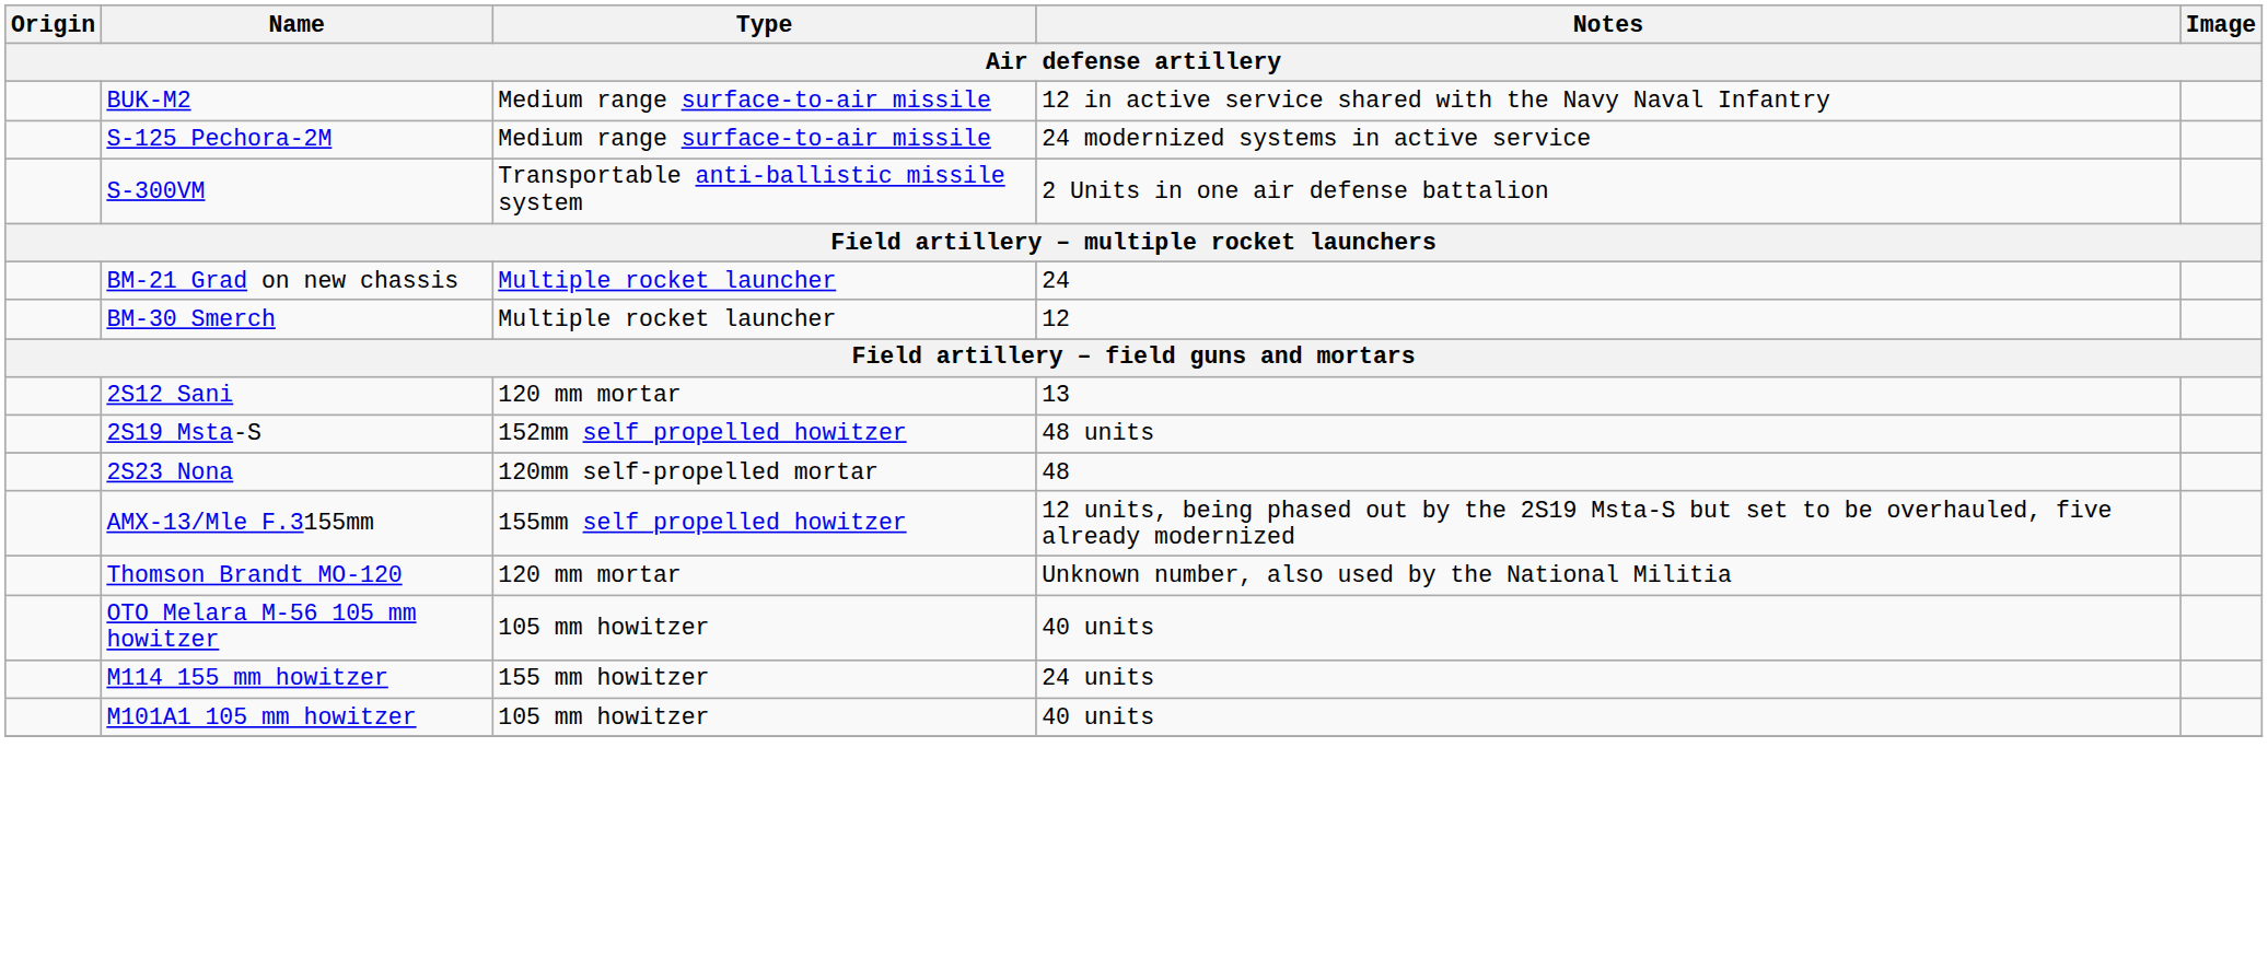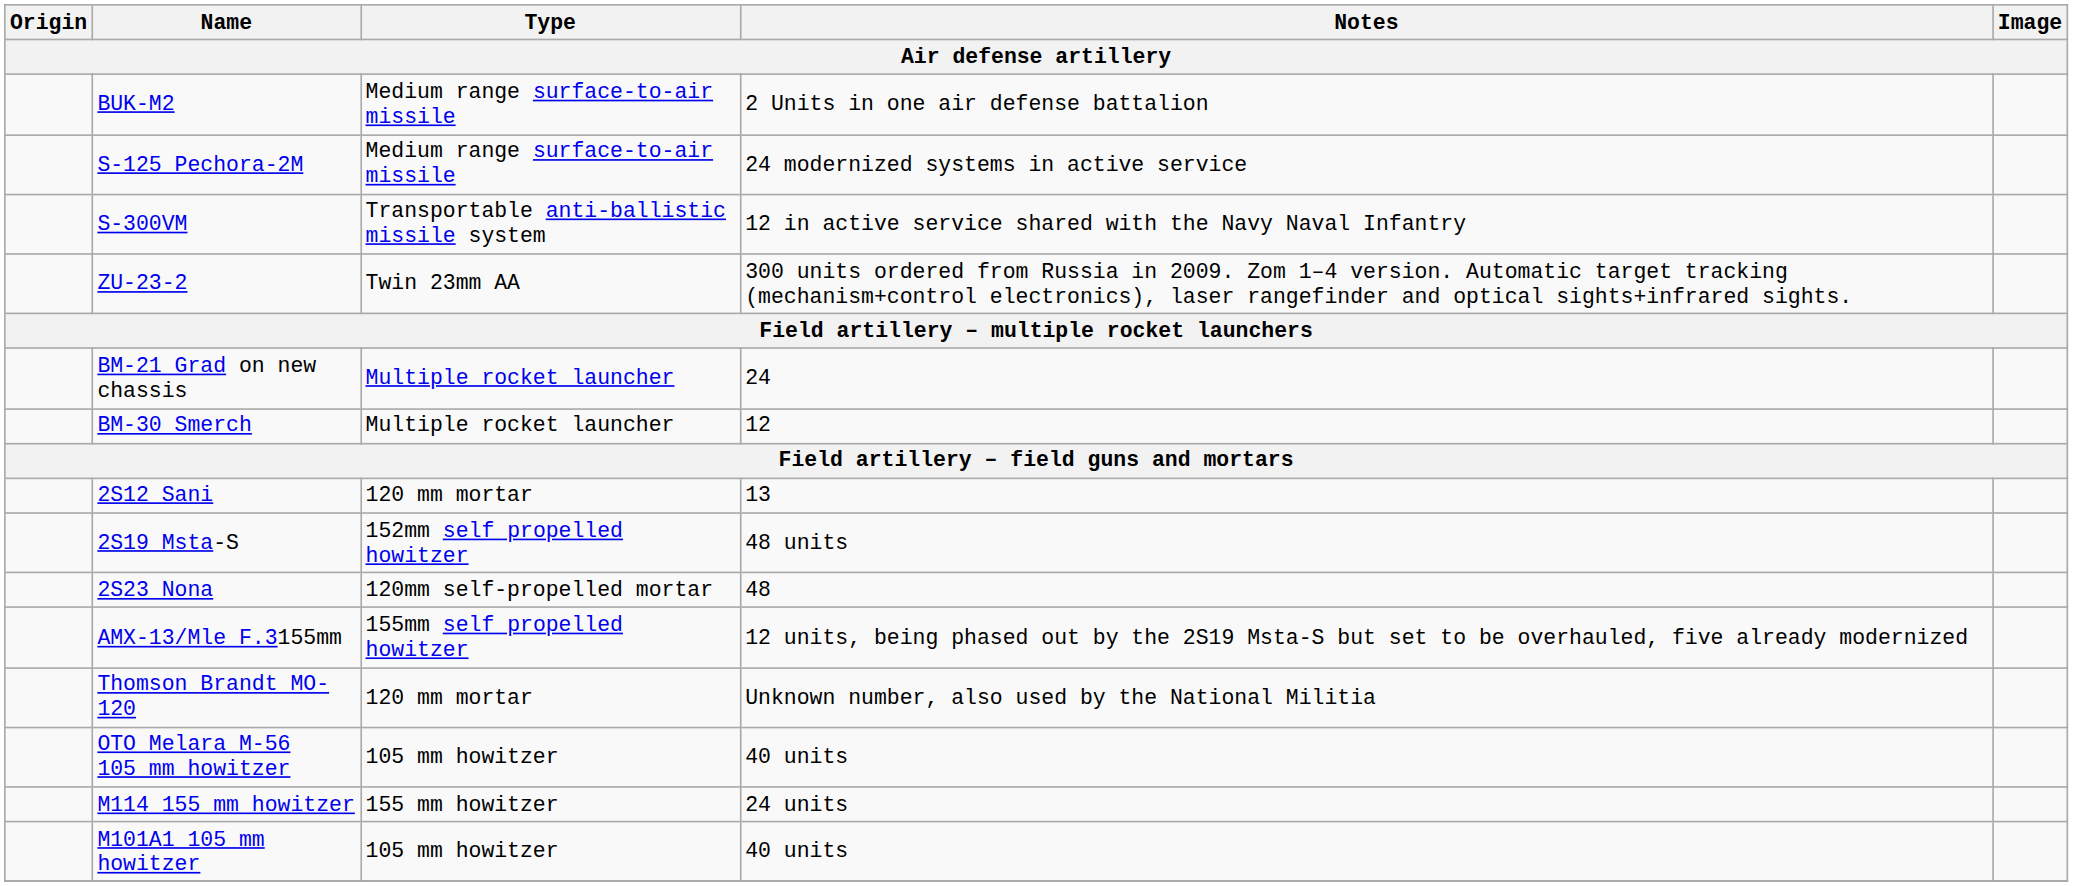 <table class="wikitable">
 <tr>
 <th>Origin</th>
 <th>Name</th>
 <th>Type</th>
 <th>Notes</th>
 <th>Image</th>
 </tr>
 <tr>
 <th colspan="5">Air defense artillery</th>
 </tr>
 <tr>
 <td></td>
 <td><a href='#'>BUK-M2</a></td>
 <td>Medium range <a href='#'>surface-to-air missile</a></td>
-<td>12 in active service shared with the Navy Naval Infantry</td>
+<td>2 Units in one air defense battalion</td>
 <td></td>
 </tr>
 <tr>
 <td></td>
 <td><a href='#'>S-125 Pechora-2M</a></td>
 <td>Medium range <a href='#'>surface-to-air missile</a></td>
 <td>24 modernized systems in active service </td>
 <td></td>
 </tr>
 <tr>
 <td></td>
 <td><a href='#'>S-300VM</a></td>
 <td>Transportable <a href='#'>anti-ballistic missile</a> system</td>
-<td>2 Units in one air defense battalion</td>
+<td>12 in active service shared with the Navy Naval Infantry</td>
+<td></td>
+</tr>
+<tr>
+<td></td>
+<td><a href='#'>ZU-23-2</a></td>
+<td>Twin 23mm AA</td>
+<td>300 units ordered from Russia in 2009. Zom 1–4 version. Automatic target tracking (mechanism+control electronics), laser rangefinder and optical sights+infrared sights.</td>
 <td></td>
 </tr>
 <tr>
 <th colspan="5">Field artillery – multiple rocket launchers</th>
 </tr>
 <tr>
 <td></td>
 <td><a href='#'>BM-21 Grad</a> on new chassis</td>
 <td><a href='#'>Multiple rocket launcher</a></td>
 <td>24</td>
 <td></td>
 </tr>
 <tr>
 <td></td>
 <td><a href='#'>BM-30 Smerch</a></td>
 <td>Multiple rocket launcher</td>
 <td>12</td>
 <td></td>
 </tr>
 <tr>
 <th colspan="5">Field artillery – field guns and mortars</th>
 </tr>
 <tr>
 <td></td>
 <td><a href='#'>2S12 Sani</a></td>
 <td>120 mm mortar</td>
 <td>13</td>
 <td></td>
 </tr>
 <tr>
 <td></td>
 <td><a href='#'>2S19 Msta</a>-S</td>
 <td>152mm <a href='#'>self propelled howitzer</a></td>
 <td>48 units</td>
 <td></td>
 </tr>
 <tr>
 <td></td>
 <td><a href='#'>2S23 Nona</a></td>
 <td>120mm self-propelled mortar</td>
 <td>48</td>
 <td></td>
 </tr>
 <tr>
 <td></td>
 <td><a href='#'>AMX-13/Mle F.3</a>155mm</td>
 <td>155mm <a href='#'>self propelled howitzer</a></td>
 <td>12 units, being phased out by the 2S19 Msta-S but set to be overhauled, five already modernized</td>
 <td></td>
 </tr>
 <tr>
 <td></td>
 <td><a href='#'>Thomson Brandt MO-120</a></td>
 <td>120 mm mortar</td>
 <td>Unknown number, also used by the National Militia</td>
 <td></td>
 </tr>
 <tr>
 <td></td>
 <td><a href='#'>OTO Melara M-56 105 mm howitzer</a></td>
 <td>105 mm howitzer</td>
 <td>40 units</td>
 <td></td>
 </tr>
 <tr>
 <td></td>
 <td><a href='#'>M114 155 mm howitzer</a></td>
 <td>155 mm howitzer</td>
 <td>24 units</td>
 <td></td>
 </tr>
 <tr>
 <td></td>
 <td><a href='#'>M101A1 105 mm howitzer</a></td>
 <td>105 mm howitzer</td>
 <td>40 units</td>
 <td></td>
 </tr>
 <tr>
 </tr>
 </table>
